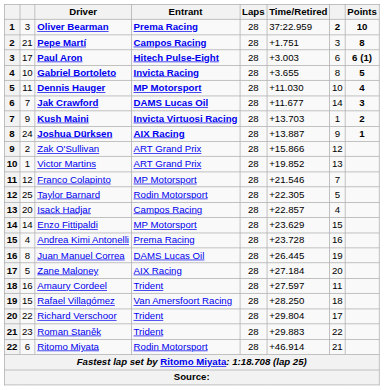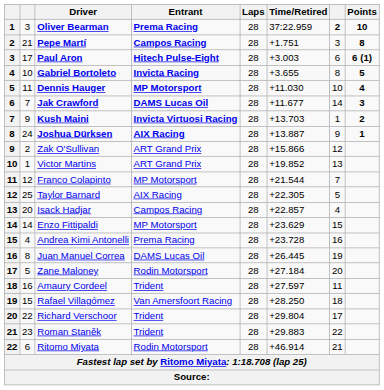 <table class="wikitable" style="font-size:85%">
 <tr>
 <th scope="col"></th>
 <th scope="col"></th>
 <th scope="col">Driver</th>
 <th scope="col">Entrant</th>
 <th scope="col">Laps</th>
 <th scope="col">Time/Retired</th>
 <th scope="col"></th>
 <th scope="col">Points</th>
 </tr>
 <tr>
 <th>1</th>
 <td align="center">3</td>
 <td> <strong><a href='#'>Oliver Bearman</a></strong></td>
 <td><strong><a href='#'>Prema Racing</a></strong></td>
 <td align="center">28</td>
 <td>37:22.959</td>
 <td align="center"><strong>2</strong></td>
 <td align="center"><strong>10</strong></td>
 </tr>
 <tr>
 <th>2</th>
 <td align="center">21</td>
 <td> <strong><a href='#'>Pepe Martí</a></strong></td>
 <td><strong><a href='#'>Campos Racing</a></strong></td>
 <td align="center">28</td>
 <td>+1.751</td>
 <td align="center">3</td>
 <td align="center"><strong>8</strong></td>
 </tr>
 <tr>
 <th>3</th>
 <td align="center">17</td>
 <td> <strong><a href='#'>Paul Aron</a></strong></td>
 <td><strong><a href='#'>Hitech Pulse-Eight</a></strong></td>
 <td align="center">28</td>
 <td>+3.003</td>
 <td align="center">6</td>
 <td align="center"><strong>6 (1)</strong></td>
 </tr>
 <tr>
 <th>4</th>
 <td align="center">10</td>
 <td> <strong><a href='#'>Gabriel Bortoleto</a></strong></td>
 <td><strong><a href='#'>Invicta Racing</a></strong></td>
 <td align="center">28</td>
 <td>+3.655</td>
 <td align="center">8</td>
 <td align="center"><strong>5</strong></td>
 </tr>
 <tr>
 <th>5</th>
 <td align="center">11</td>
 <td> <strong><a href='#'>Dennis Hauger</a></strong></td>
 <td><strong><a href='#'>MP Motorsport</a></strong></td>
 <td align="center">28</td>
 <td>+11.030</td>
 <td align="center">10</td>
 <td align="center"><strong>4</strong></td>
 </tr>
 <tr>
 <th>6</th>
 <td align="center">7</td>
 <td> <strong><a href='#'>Jak Crawford</a></strong></td>
 <td><strong><a href='#'>DAMS Lucas Oil</a></strong></td>
 <td align="center">28</td>
 <td>+11.677</td>
 <td align="center">14</td>
 <td align="center"><strong>3</strong></td>
 </tr>
 <tr>
 <th>7</th>
 <td align="center">9</td>
 <td> <strong><a href='#'>Kush Maini</a></strong></td>
 <td><strong><a href='#'>Invicta Virtuosi Racing</a></strong></td>
 <td align="center">28</td>
 <td>+13.703</td>
 <td align="center">1</td>
 <td align="center"><strong>2</strong></td>
 </tr>
 <tr>
 <th>8</th>
 <td align="center">24</td>
 <td> <strong><a href='#'>Joshua Dürksen</a></strong></td>
 <td><strong><a href='#'>AIX Racing</a></strong></td>
 <td align="center">28</td>
 <td>+13.887</td>
 <td align="center">9</td>
 <td align="center"><strong>1</strong></td>
 </tr>
 <tr>
 <th>9</th>
 <td align="center">2</td>
 <td> <a href='#'>Zak O'Sullivan</a></td>
 <td><a href='#'>ART Grand Prix</a></td>
 <td align="center">28</td>
 <td>+15.866</td>
 <td align="center">12</td>
 <td align="center"></td>
 </tr>
 <tr>
 <th>10</th>
 <td align="center">1</td>
 <td> <a href='#'>Victor Martins</a></td>
 <td><a href='#'>ART Grand Prix</a></td>
 <td align="center">28</td>
 <td>+19.852</td>
 <td align="center">13</td>
 <td align="center"></td>
 </tr>
 <tr>
 <th>11</th>
 <td align="center">12</td>
 <td> <a href='#'>Franco Colapinto</a></td>
 <td><a href='#'>MP Motorsport</a></td>
 <td align="center">28</td>
-<td>+21.546</td>
+<td>+21.544</td>
 <td align="center">7</td>
 <td align="center"></td>
 </tr>
 <tr>
 <th>12</th>
 <td align="center">25</td>
 <td> <a href='#'>Taylor Barnard</a></td>
-<td><a href='#'>Rodin Motorsport</a></td>
+<td><a href='#'>AIX Racing</a></td>
 <td align="center">28</td>
 <td>+22.305</td>
 <td align="center">5</td>
 <td align="center"></td>
 </tr>
 <tr>
 <th>13</th>
 <td align="center">20</td>
 <td> <a href='#'>Isack Hadjar</a></td>
 <td><a href='#'>Campos Racing</a></td>
 <td align="center">28</td>
 <td>+22.857</td>
 <td align="center">4</td>
 <td align="center"></td>
 </tr>
 <tr>
 <th>14</th>
 <td align="center">14</td>
 <td> <a href='#'>Enzo Fittipaldi</a></td>
 <td><a href='#'>MP Motorsport</a></td>
 <td align="center">28</td>
 <td>+23.629</td>
 <td align="center">15</td>
 <td align="center"></td>
 </tr>
 <tr>
 <th>15</th>
 <td align="center">4</td>
 <td> <a href='#'>Andrea Kimi Antonelli</a></td>
 <td><a href='#'>Prema Racing</a></td>
 <td align="center">28</td>
 <td>+23.728</td>
 <td align="center">16</td>
 <td align="center"></td>
 </tr>
 <tr>
 <th>16</th>
 <td align="center">8</td>
 <td> <a href='#'>Juan Manuel Correa</a></td>
 <td><a href='#'>DAMS Lucas Oil</a></td>
 <td align="center">28</td>
 <td>+26.445</td>
 <td align="center">19</td>
 <td align="center"></td>
 </tr>
 <tr>
 <th>17</th>
 <td align="center">5</td>
 <td> <a href='#'>Zane Maloney</a></td>
-<td><a href='#'>AIX Racing</a></td>
+<td><a href='#'>Rodin Motorsport</a></td>
 <td align="center">28</td>
 <td>+27.184</td>
 <td align="center">20</td>
 <td align="center"></td>
 </tr>
 <tr>
 <th>18</th>
 <td align="center">16</td>
 <td> <a href='#'>Amaury Cordeel</a></td>
 <td><a href='#'>Trident</a></td>
 <td align="center">28</td>
 <td>+27.597</td>
 <td align="center">11</td>
 <td align="center"></td>
 </tr>
 <tr>
 <th>19</th>
 <td align="center">15</td>
 <td> <a href='#'>Rafael Villagómez</a></td>
 <td><a href='#'>Van Amersfoort Racing</a></td>
 <td align="center">28</td>
 <td>+28.250</td>
 <td align="center">18</td>
 <td align="center"></td>
 </tr>
 <tr>
 <th>20</th>
 <td align="center">22</td>
 <td> <a href='#'>Richard Verschoor</a></td>
 <td><a href='#'>Trident</a></td>
 <td align="center">28</td>
 <td>+29.804</td>
 <td align="center">17</td>
 <td align="center"></td>
 </tr>
 <tr>
 <th>21</th>
 <td align="center">23</td>
 <td> <a href='#'>Roman Staněk</a></td>
 <td><a href='#'>Trident</a></td>
 <td align="center">28</td>
 <td>+29.883</td>
 <td align="center">22</td>
 <td align="center"></td>
 </tr>
 <tr>
 <th>22</th>
 <td align="center">6</td>
 <td> <a href='#'>Ritomo Miyata</a></td>
 <td><a href='#'>Rodin Motorsport</a></td>
 <td align="center">28</td>
 <td>+46.914</td>
 <td align="center">21</td>
 <td align="center"></td>
 </tr>
 <tr>
 <th colspan="8"><em>Fastest lap set by</em> <strong> <a href='#'>Ritomo Miyata</a><strong><em>: 1:18.708 (lap 25)<em></th>
 </tr>
 <tr>
 <th colspan="8">Source:</th>
 </tr>
 </table>
